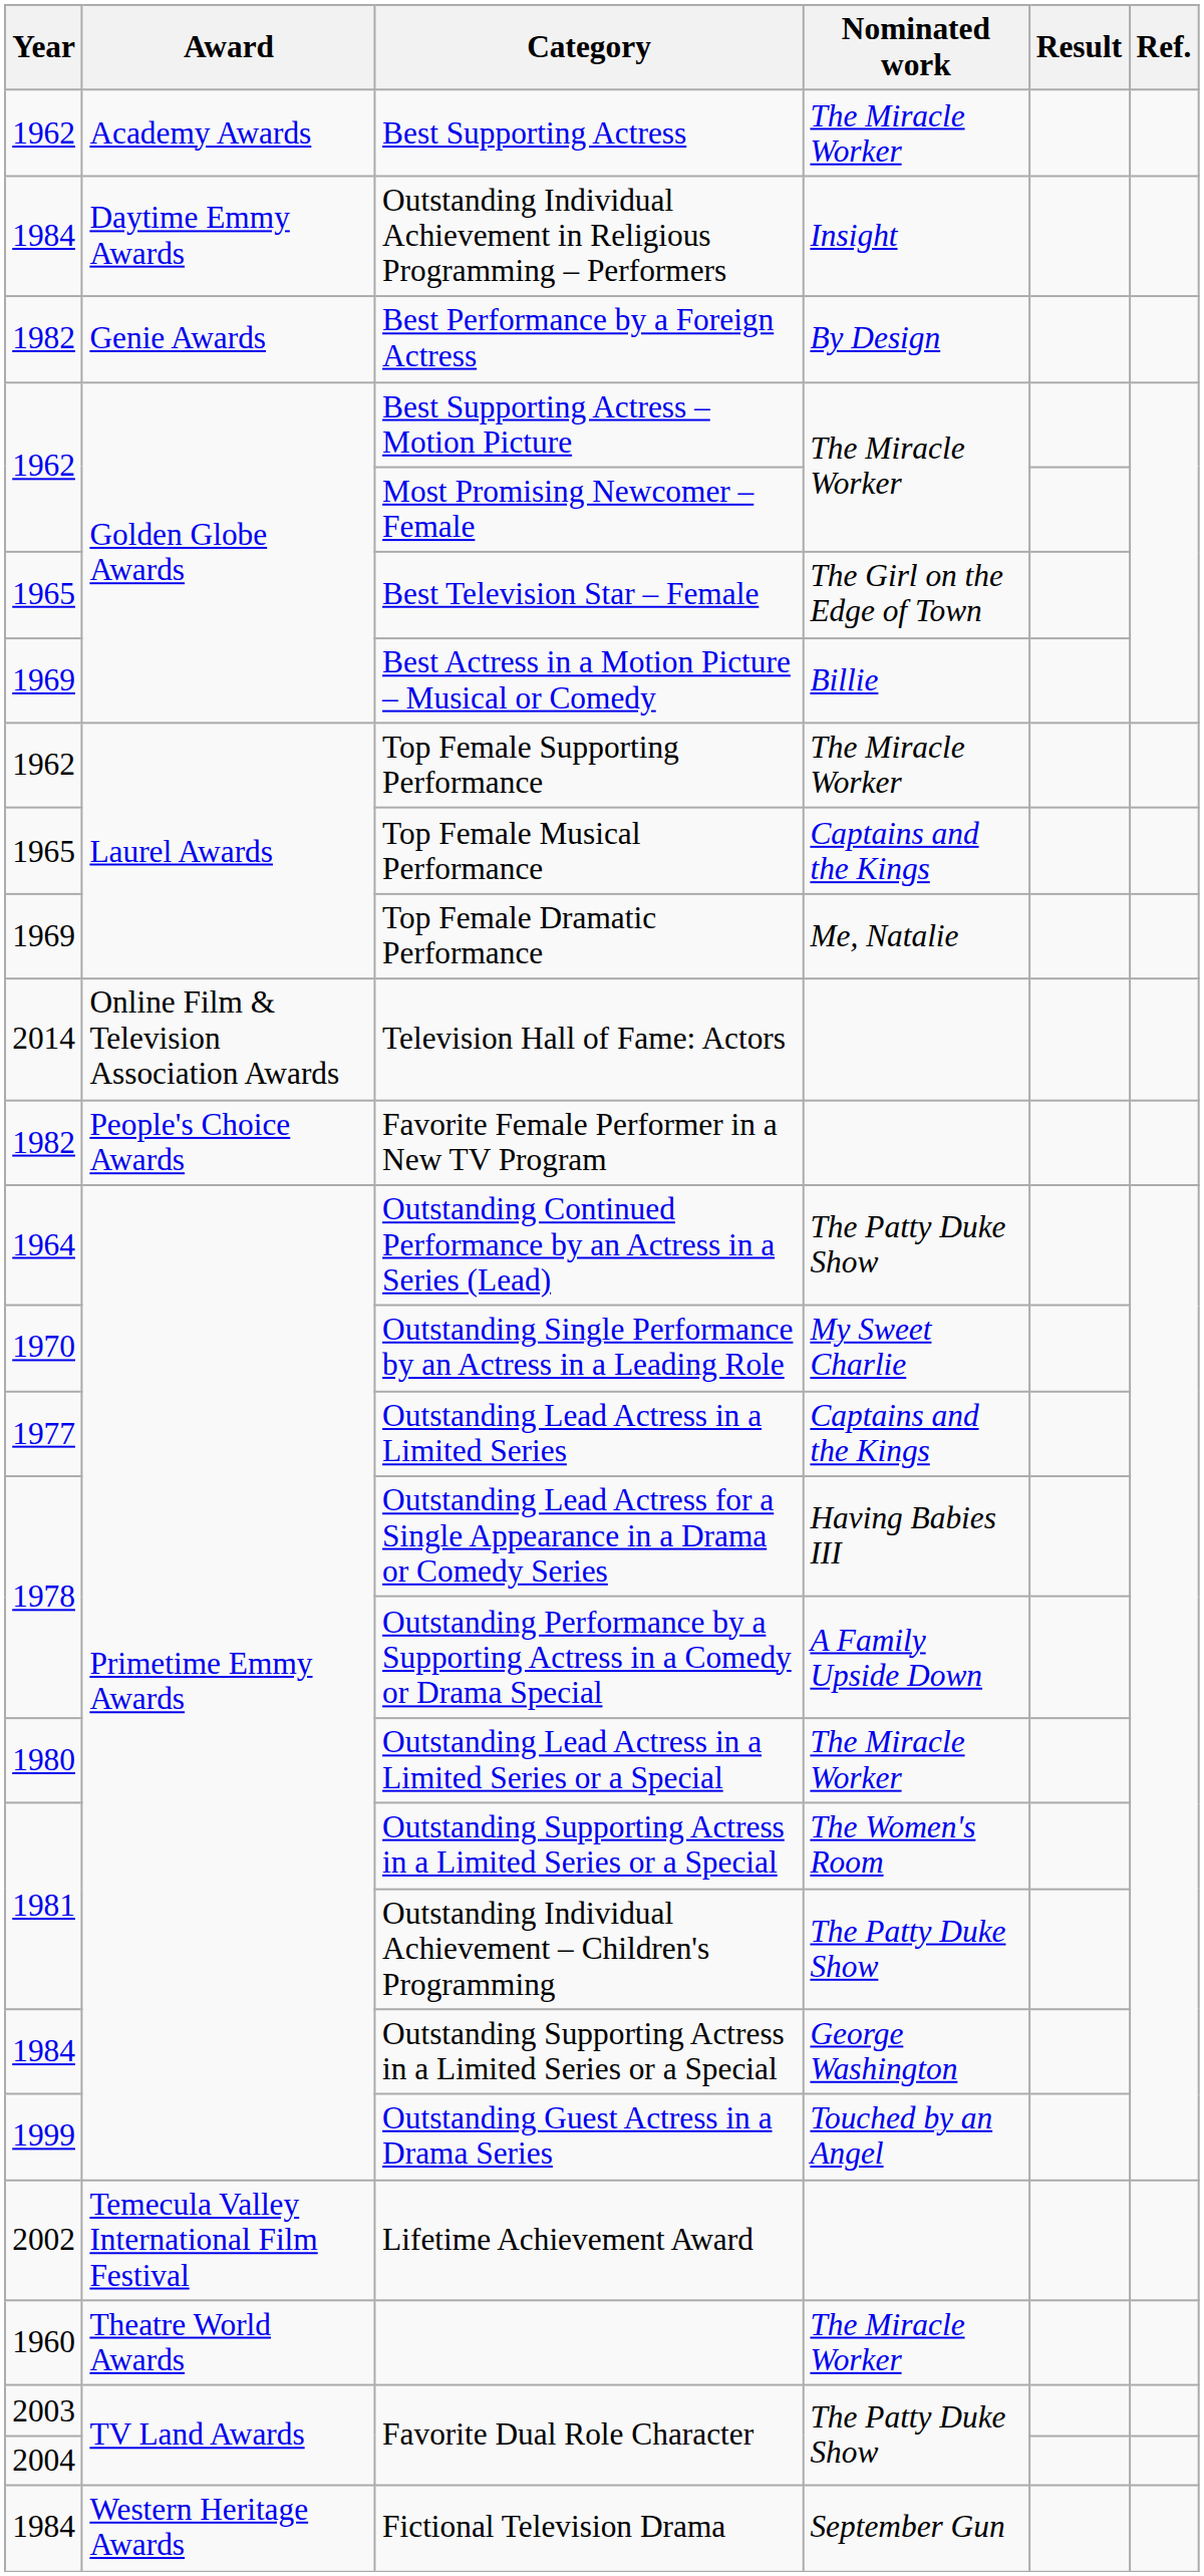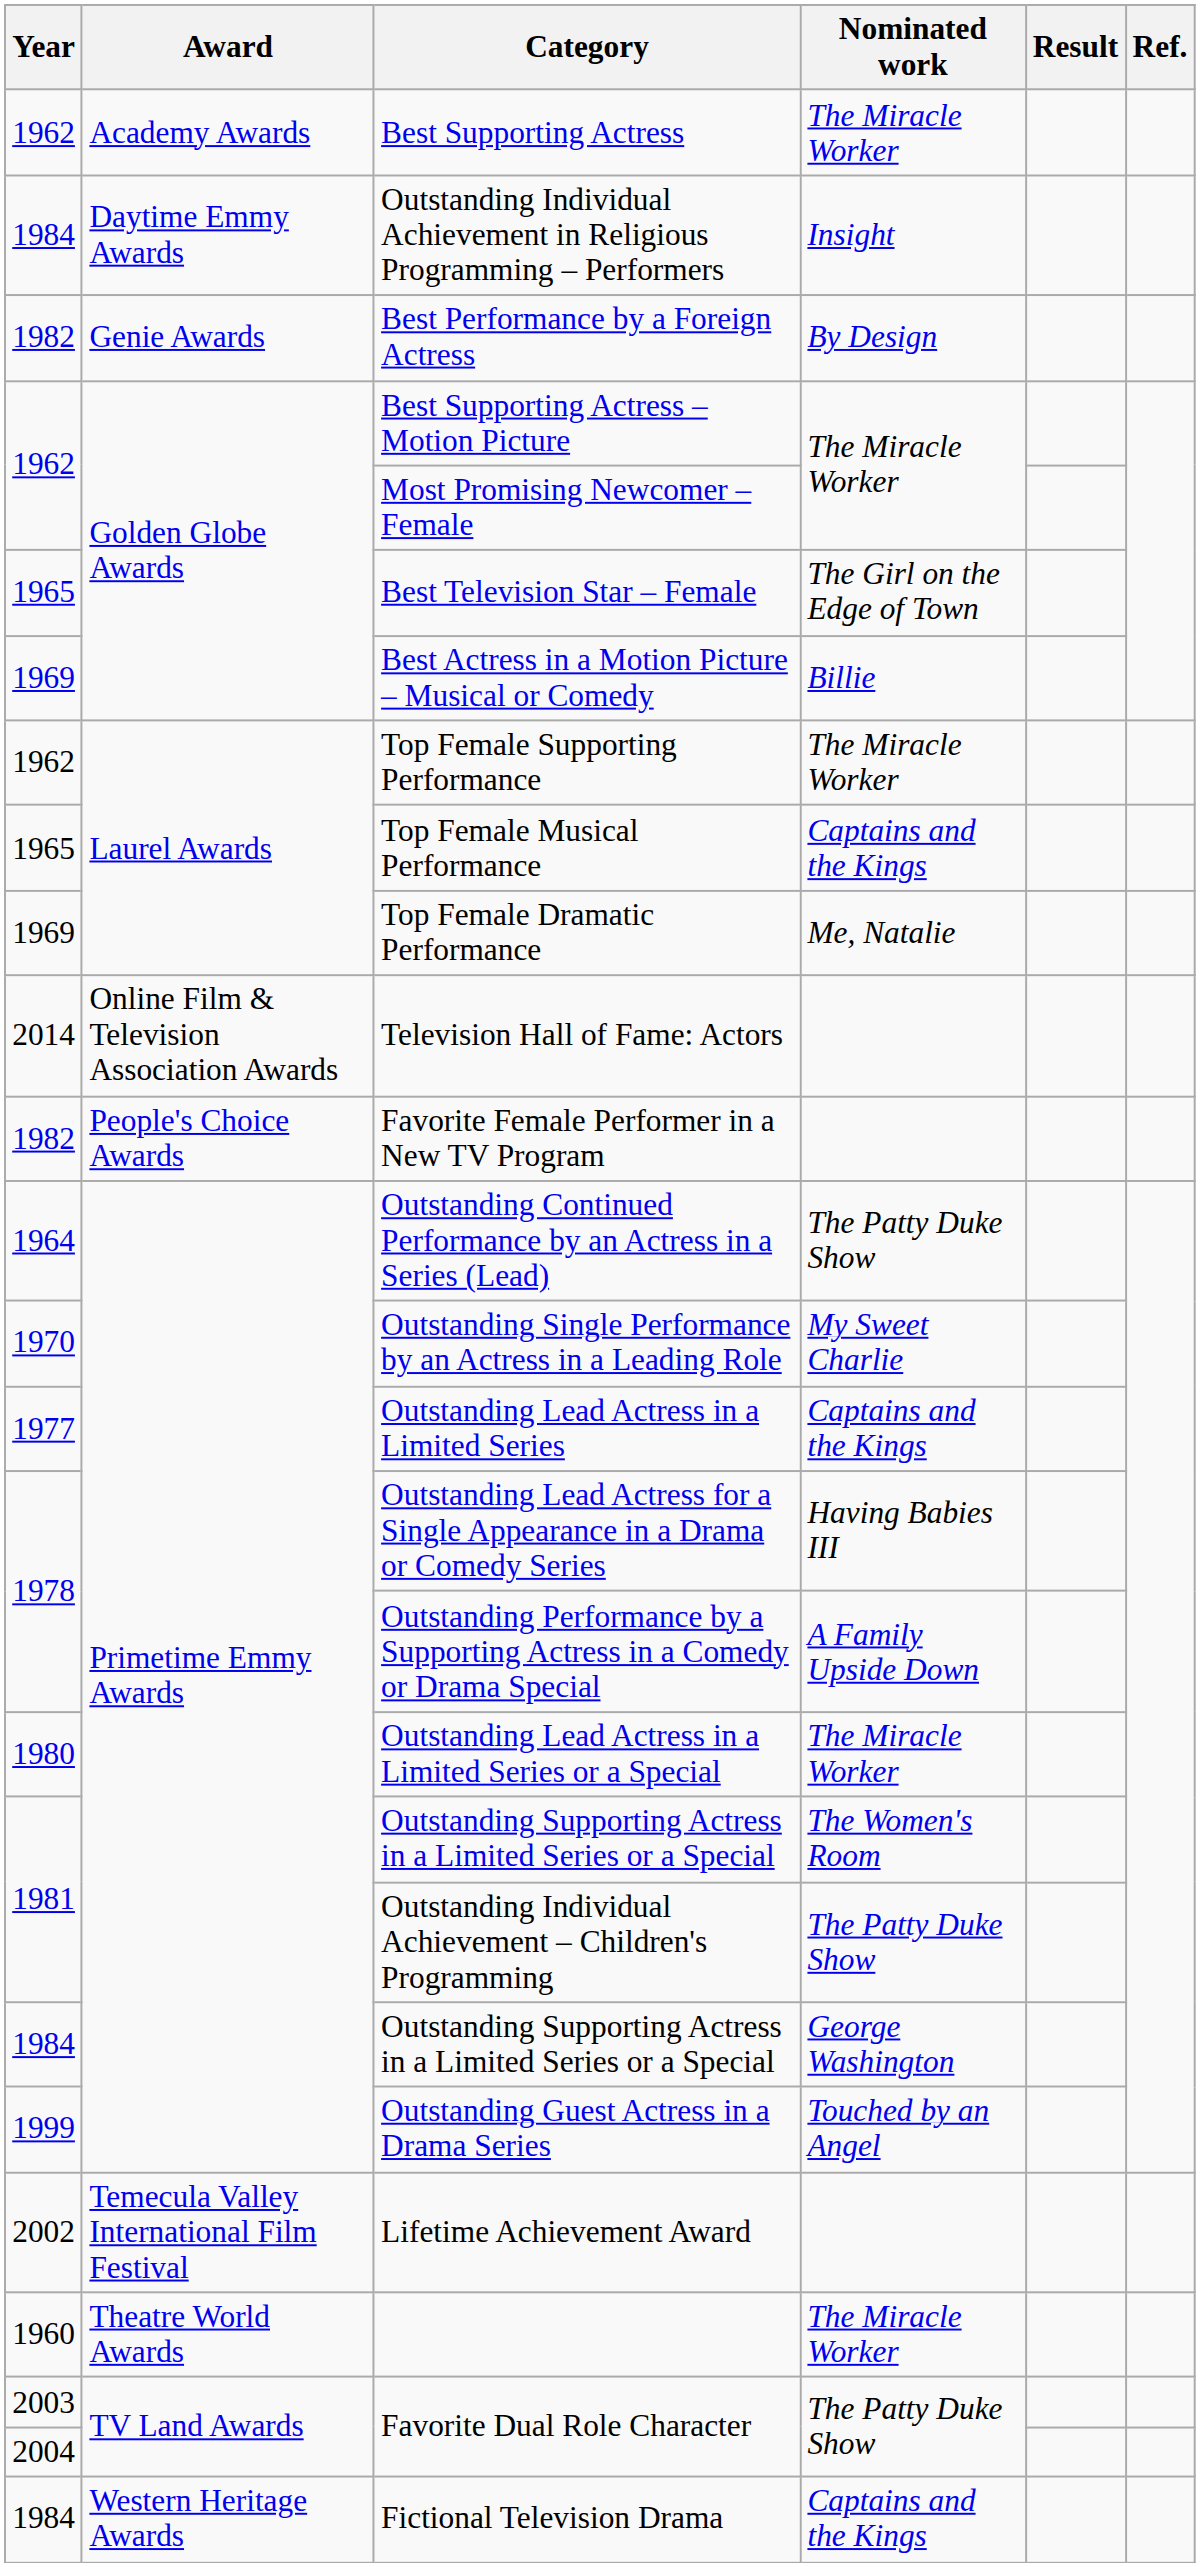 <table class="wikitable">
 <tr>
 <th>Year</th>
 <th>Award</th>
 <th>Category</th>
 <th>Nominated work</th>
 <th>Result</th>
 <th>Ref.</th>
 </tr>
 <tr>
 <td><a href='#'>1962</a></td>
 <td><a href='#'>Academy Awards</a></td>
 <td><a href='#'>Best Supporting Actress</a></td>
 <td><em><a href='#'>The Miracle Worker</a></em></td>
 <td></td>
 <td align="center"></td>
 </tr>
 <tr>
 <td><a href='#'>1984</a></td>
 <td><a href='#'>Daytime Emmy Awards</a></td>
 <td>Outstanding Individual Achievement in Religious Programming – Performers</td>
 <td><em><a href='#'>Insight</a></em></td>
 <td></td>
 <td align="center"></td>
 </tr>
 <tr>
 <td><a href='#'>1982</a></td>
 <td><a href='#'>Genie Awards</a></td>
 <td><a href='#'>Best Performance by a Foreign Actress</a></td>
 <td><em><a href='#'>By Design</a></em></td>
 <td></td>
 <td align="center"></td>
 </tr>
 <tr>
 <td rowspan="2"><a href='#'>1962</a></td>
 <td rowspan="4"><a href='#'>Golden Globe Awards</a></td>
 <td><a href='#'>Best Supporting Actress – Motion Picture</a></td>
 <td rowspan="2"><em>The Miracle Worker</em></td>
 <td></td>
 <td align="center" rowspan="4"></td>
 </tr>
 <tr>
 <td><a href='#'>Most Promising Newcomer – Female</a></td>
 <td></td>
 </tr>
 <tr>
 <td><a href='#'>1965</a></td>
 <td><a href='#'>Best Television Star – Female</a></td>
 <td><em>The Girl on the Edge of Town</em></td>
 <td></td>
 </tr>
 <tr>
 <td><a href='#'>1969</a></td>
 <td><a href='#'>Best Actress in a Motion Picture – Musical or Comedy</a></td>
 <td><em><a href='#'>Billie</a></em></td>
 <td></td>
 </tr>
 <tr>
 <td>1962</td>
 <td rowspan="3"><a href='#'>Laurel Awards</a></td>
 <td>Top Female Supporting Performance</td>
 <td><em>The Miracle Worker</em></td>
 <td></td>
 <td align="center"></td>
 </tr>
 <tr>
 <td>1965</td>
 <td>Top Female Musical Performance</td>
 <td><em><a href='#'>Captains and the Kings</a></em></td>
 <td></td>
 <td align="center"></td>
 </tr>
 <tr>
 <td>1969</td>
 <td>Top Female Dramatic Performance</td>
 <td><em>Me, Natalie</em></td>
 <td></td>
 <td align="center"></td>
 </tr>
 <tr>
 <td>2014</td>
 <td>Online Film & Television Association Awards</td>
 <td>Television Hall of Fame: Actors</td>
 <td></td>
 <td></td>
 <td align="center"></td>
 </tr>
 <tr>
 <td><a href='#'>1982</a></td>
 <td><a href='#'>People's Choice Awards</a></td>
 <td>Favorite Female Performer in a New TV Program</td>
 <td></td>
 <td></td>
 <td align="center"></td>
 </tr>
 <tr>
 <td><a href='#'>1964</a></td>
 <td rowspan="10"><a href='#'>Primetime Emmy Awards</a></td>
 <td><a href='#'>Outstanding Continued Performance by an Actress in a Series (Lead)</a></td>
 <td><em>The Patty Duke Show</em></td>
 <td></td>
 <td align="center" rowspan="10"></td>
 </tr>
 <tr>
 <td><a href='#'>1970</a></td>
 <td><a href='#'>Outstanding Single Performance by an Actress in a Leading Role</a></td>
 <td><em><a href='#'>My Sweet Charlie</a></em></td>
 <td></td>
 </tr>
 <tr>
 <td><a href='#'>1977</a></td>
 <td><a href='#'>Outstanding Lead Actress in a Limited Series</a></td>
 <td><em><a href='#'>Captains and the Kings</a></em></td>
 <td></td>
 </tr>
 <tr>
 <td rowspan="2"><a href='#'>1978</a></td>
 <td><a href='#'>Outstanding Lead Actress for a Single Appearance in a Drama or Comedy Series</a></td>
 <td><em>Having Babies III</em></td>
 <td></td>
 </tr>
 <tr>
 <td><a href='#'>Outstanding Performance by a Supporting Actress in a Comedy or Drama Special</a></td>
 <td><em><a href='#'>A Family Upside Down</a></em></td>
 <td></td>
 </tr>
 <tr>
 <td><a href='#'>1980</a></td>
 <td><a href='#'>Outstanding Lead Actress in a Limited Series or a Special</a></td>
 <td><em><a href='#'>The Miracle Worker</a></em></td>
 <td></td>
 </tr>
 <tr>
 <td rowspan="2"><a href='#'>1981</a></td>
 <td><a href='#'>Outstanding Supporting Actress in a Limited Series or a Special</a></td>
 <td><em><a href='#'>The Women's Room</a></em></td>
 <td></td>
 </tr>
 <tr>
 <td>Outstanding Individual Achievement – Children's Programming</td>
 <td><em><a href='#'>The Patty Duke Show</a></em></td>
 <td></td>
 </tr>
 <tr>
 <td><a href='#'>1984</a></td>
 <td>Outstanding Supporting Actress in a Limited Series or a Special</td>
 <td><em><a href='#'>George Washington</a></em></td>
 <td></td>
 </tr>
 <tr>
 <td><a href='#'>1999</a></td>
 <td><a href='#'>Outstanding Guest Actress in a Drama Series</a></td>
 <td><em><a href='#'>Touched by an Angel</a></em> </td>
 <td></td>
 </tr>
 <tr>
 <td>2002</td>
 <td><a href='#'>Temecula Valley International Film Festival</a></td>
 <td>Lifetime Achievement Award</td>
 <td></td>
 <td></td>
 <td align="center"></td>
 </tr>
 <tr>
 <td>1960</td>
 <td><a href='#'>Theatre World Awards</a></td>
 <td></td>
 <td><em><a href='#'>The Miracle Worker</a></em></td>
 <td></td>
 <td align="center"></td>
 </tr>
 <tr>
 <td>2003</td>
 <td rowspan="2"><a href='#'>TV Land Awards</a></td>
 <td rowspan="2">Favorite Dual Role Character</td>
 <td rowspan="2"><em>The Patty Duke Show</em></td>
 <td></td>
 <td align="center"></td>
 </tr>
 <tr>
 <td>2004</td>
 <td></td>
 <td align="center"></td>
 </tr>
 <tr>
 <td>1984</td>
 <td><a href='#'>Western Heritage Awards</a></td>
 <td>Fictional Television Drama</td>
-<td><em>September Gun</em></td>
+<td><em><a href='#'>Captains and the Kings</a></em></td>
 <td></td>
 <td align="center"></td>
 </tr>
 </table>
